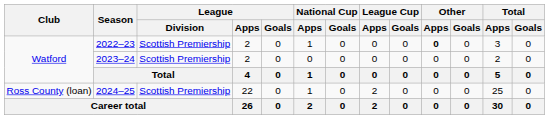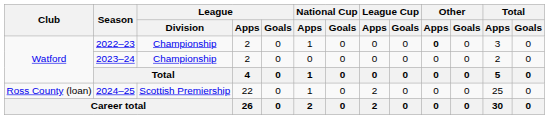 <table class=wikitable style=text-align:center>
 <tr>
 <th rowspan=2>Club</th>
 <th rowspan=2>Season</th>
 <th colspan=3>League</th>
 <th colspan=2>National Cup </th>
 <th colspan=2>League Cup </th>
 <th colspan=2>Other</th>
 <th colspan=2>Total</th>
 </tr>
 <tr>
 <th>Division</th>
 <th>Apps</th>
 <th>Goals</th>
 <th>Apps</th>
 <th>Goals</th>
 <th>Apps</th>
 <th>Goals</th>
 <th>Apps</th>
 <th>Goals</th>
 <th>Apps</th>
 <th>Goals</th>
 </tr>
 <tr>
 <td rowspan="3"><a href='#'>Watford</a></td>
 <td><a href='#'>2022–23</a></td>
-<td><a href='#'>Scottish Premiership</a></td>
+<td><a href='#'>Championship</a></td>
 <td>2</td>
 <td>0</td>
 <td>1</td>
 <td>0</td>
 <td>0</td>
 <td>0</td>
 <td><strong>0</strong></td>
 <td>0</td>
 <td>3</td>
 <td>0</td>
 </tr>
 <tr>
 <td><a href='#'>2023–24</a></td>
-<td><a href='#'>Scottish Premiership</a></td>
+<td><a href='#'>Championship</a></td>
 <td>2</td>
 <td>0</td>
 <td>0</td>
 <td>0</td>
 <td>0</td>
 <td>0</td>
 <td>0</td>
 <td>0</td>
 <td>2</td>
 <td>0</td>
 </tr>
 <tr>
 <th colspan=2>Total</th>
 <th>4</th>
 <th>0</th>
 <th>1</th>
 <th>0</th>
 <th>0</th>
 <th>0</th>
 <th>0</th>
 <th>0</th>
 <th>5</th>
 <th>0</th>
 </tr>
 <tr>
 <td><a href='#'>Ross County</a> (loan)</td>
 <td><a href='#'>2024–25</a></td>
 <td><a href='#'>Scottish Premiership</a></td>
 <td>22</td>
 <td>0</td>
 <td>1</td>
 <td>0</td>
 <td>2</td>
 <td>0</td>
 <td>0</td>
 <td>0</td>
 <td>25</td>
 <td>0</td>
 </tr>
 <tr>
 <th colspan="3">Career total</th>
 <th>26</th>
 <th>0</th>
 <th>2</th>
 <th>0</th>
 <th>2</th>
 <th>0</th>
 <th>0</th>
 <th>0</th>
 <th>30</th>
 <th>0</th>
 </tr>
 </table>
